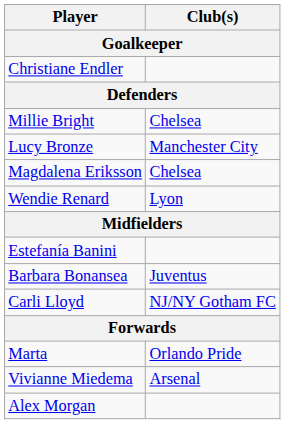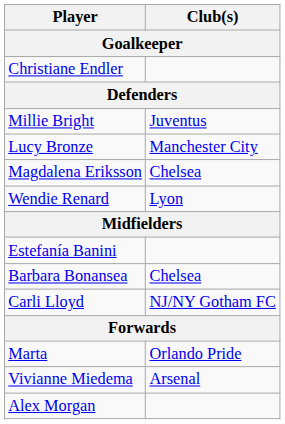 <table class="wikitable">
 <tr>
 <th>Player</th>
 <th>Club(s)</th>
 </tr>
 <tr>
 <th colspan="2">Goalkeeper</th>
 </tr>
 <tr>
 <td> <a href='#'>Christiane Endler</a></td>
 <td></td>
 </tr>
 <tr>
 <th colspan="2">Defenders</th>
 </tr>
 <tr>
 <td> <a href='#'>Millie Bright</a></td>
-<td> <a href='#'>Chelsea</a></td>
+<td> <a href='#'>Juventus</a></td>
 </tr>
 <tr>
 <td> <a href='#'>Lucy Bronze</a></td>
 <td> <a href='#'>Manchester City</a></td>
 </tr>
 <tr>
 <td> <a href='#'>Magdalena Eriksson</a></td>
 <td> <a href='#'>Chelsea</a></td>
 </tr>
 <tr>
 <td> <a href='#'>Wendie Renard</a></td>
 <td> <a href='#'>Lyon</a></td>
 </tr>
 <tr>
 <th colspan="2">Midfielders</th>
 </tr>
 <tr>
 <td> <a href='#'>Estefanía Banini</a></td>
 <td></td>
 </tr>
 <tr>
 <td> <a href='#'>Barbara Bonansea</a></td>
-<td> <a href='#'>Juventus</a></td>
+<td> <a href='#'>Chelsea</a></td>
 </tr>
 <tr>
 <td> <a href='#'>Carli Lloyd</a></td>
 <td> <a href='#'>NJ/NY Gotham FC</a></td>
 </tr>
 <tr>
 <th colspan="2">Forwards</th>
 </tr>
 <tr>
 <td> <a href='#'>Marta</a></td>
 <td> <a href='#'>Orlando Pride</a></td>
 </tr>
 <tr>
 <td> <a href='#'>Vivianne Miedema</a></td>
 <td> <a href='#'>Arsenal</a></td>
 </tr>
 <tr>
 <td> <a href='#'>Alex Morgan</a></td>
 <td></td>
 </tr>
 </table>
